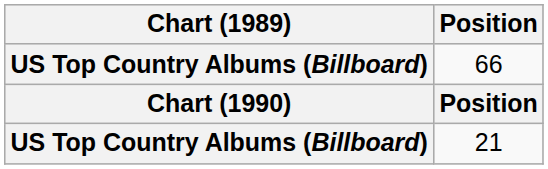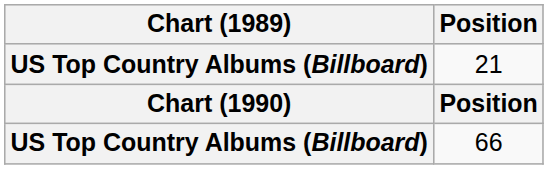 <table class="wikitable plainrowheaders" style="text-align:center">
 <tr>
 <th scope="col">Chart (1989)</th>
 <th scope="col">Position</th>
 </tr>
 <tr>
 <th scope="row">US Top Country Albums (<em>Billboard</em>)</th>
-<td>66</td>
+<td>21</td>
 </tr>
 <tr>
 <th scope="col">Chart (1990)</th>
 <th scope="col">Position</th>
 </tr>
 <tr>
 <th scope="row">US Top Country Albums (<em>Billboard</em>)</th>
-<td>21</td>
+<td>66</td>
 </tr>
 </table>
